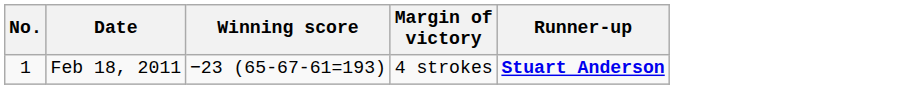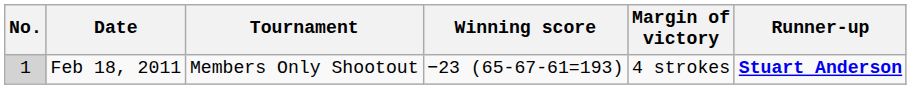 <table class="wikitable" style="font-size:95%;">
 <tr>
 <th>No.</th>
 <th>Date</th>
+<th>Tournament</th>
 <th>Winning score</th>
 <th>Margin of<br>victory</th>
 <th>Runner-up</th>
 </tr>
 <tr>
-<td align=center>1</td>
+<td align=center style="background: lightgrey;">1</td>
 <td align=right>Feb 18, 2011</td>
+<td>Members Only Shootout</td>
 <td>−23 (65-67-61=193)</td>
 <td>4 strokes</td>
 <td><strong> <a href='#'>Stuart Anderson</a></strong></td>
 </tr>
 </table>
